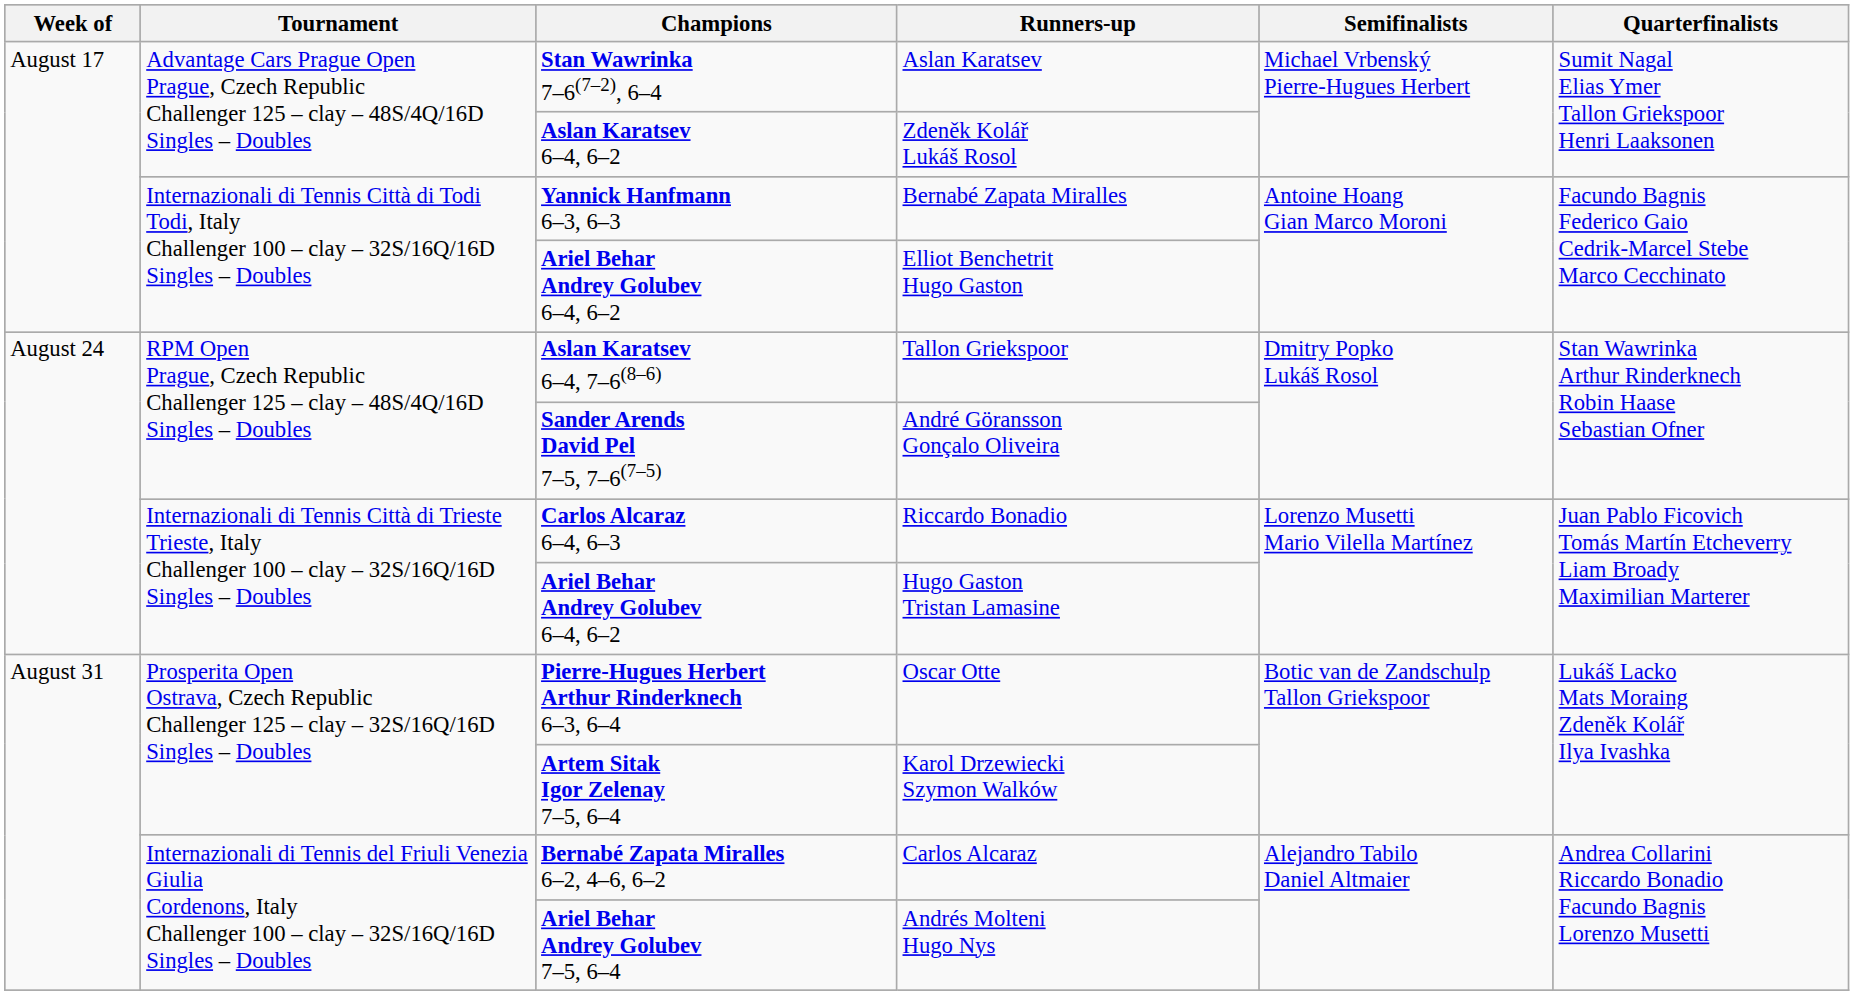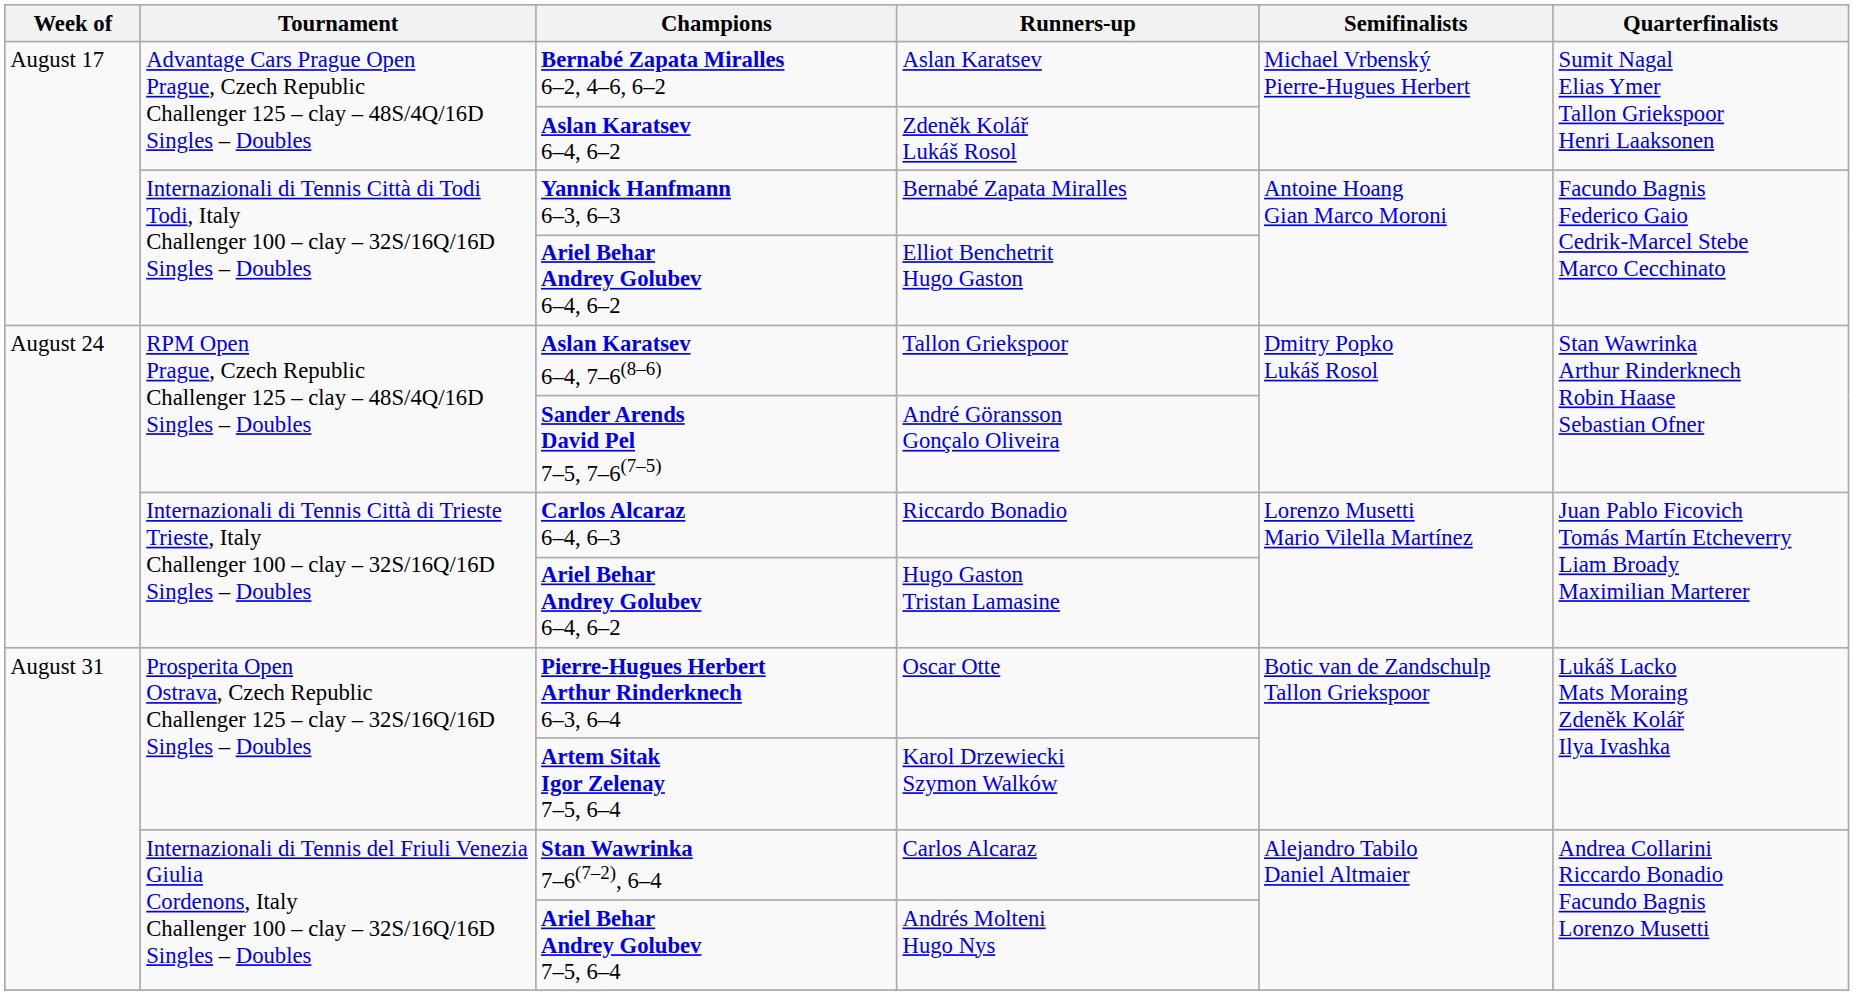 <table class="wikitable" style="font-size:85%;">
 <tr>
 <th width="75">Week of</th>
 <th width="230">Tournament</th>
 <th width="210">Champions</th>
 <th width="210">Runners-up</th>
 <th width="170">Semifinalists</th>
 <th width="170">Quarterfinalists</th>
 </tr>
 <tr valign=top>
 <td rowspan=4>August 17</td>
 <td rowspan=2><a href='#'>Advantage Cars Prague Open</a><br><a href='#'>Prague</a>, Czech Republic <br> Challenger 125 – clay – 48S/4Q/16D<br><a href='#'>Singles</a> – <a href='#'>Doubles</a></td>
-<td> <strong><a href='#'>Stan Wawrinka</a></strong><br>7–6<sup>(7–2)</sup>, 6–4</td>
+<td> <strong><a href='#'>Bernabé Zapata Miralles</a></strong><br>6–2, 4–6, 6–2</td>
 <td> <a href='#'>Aslan Karatsev</a></td>
 <td rowspan=2> <a href='#'>Michael Vrbenský</a> <br>  <a href='#'>Pierre-Hugues Herbert</a></td>
 <td rowspan=2> <a href='#'>Sumit Nagal</a> <br>  <a href='#'>Elias Ymer</a> <br> <a href='#'>Tallon Griekspoor</a> <br>  <a href='#'>Henri Laaksonen</a></td>
 </tr>
 <tr valign=top>
 <td> <strong><a href='#'>Aslan Karatsev</a></strong><br>6–4, 6–2</td>
 <td> <a href='#'>Zdeněk Kolář</a><br> <a href='#'>Lukáš Rosol</a></td>
 </tr>
 <tr valign=top>
 <td rowspan=2><a href='#'>Internazionali di Tennis Città di Todi</a><br><a href='#'>Todi</a>, Italy <br> Challenger 100 – clay – 32S/16Q/16D<br><a href='#'>Singles</a> – <a href='#'>Doubles</a></td>
 <td> <strong><a href='#'>Yannick Hanfmann</a></strong><br>6–3, 6–3</td>
 <td> <a href='#'>Bernabé Zapata Miralles</a></td>
 <td rowspan=2> <a href='#'>Antoine Hoang</a> <br>  <a href='#'>Gian Marco Moroni</a></td>
 <td rowspan=2> <a href='#'>Facundo Bagnis</a> <br> <a href='#'>Federico Gaio</a><br> <a href='#'>Cedrik-Marcel Stebe</a><br>  <a href='#'>Marco Cecchinato</a></td>
 </tr>
 <tr valign=top>
 <td> <strong><a href='#'>Ariel Behar</a></strong><br> <strong><a href='#'>Andrey Golubev</a></strong><br>6–4, 6–2</td>
 <td> <a href='#'>Elliot Benchetrit</a><br> <a href='#'>Hugo Gaston</a></td>
 </tr>
 <tr valign=top>
 <td rowspan=4>August 24</td>
 <td rowspan=2><a href='#'>RPM Open</a><br><a href='#'>Prague</a>, Czech Republic <br> Challenger 125 – clay – 48S/4Q/16D<br><a href='#'>Singles</a> – <a href='#'>Doubles</a></td>
 <td> <strong><a href='#'>Aslan Karatsev</a></strong><br>6–4, 7–6<sup>(8–6)</sup></td>
 <td> <a href='#'>Tallon Griekspoor</a></td>
 <td rowspan=2> <a href='#'>Dmitry Popko</a> <br>  <a href='#'>Lukáš Rosol</a></td>
 <td rowspan=2> <a href='#'>Stan Wawrinka</a> <br> <a href='#'>Arthur Rinderknech</a> <br> <a href='#'>Robin Haase</a> <br>  <a href='#'>Sebastian Ofner</a></td>
 </tr>
 <tr valign=top>
 <td> <strong><a href='#'>Sander Arends</a></strong><br> <strong><a href='#'>David Pel</a></strong><br>7–5, 7–6<sup>(7–5)</sup></td>
 <td> <a href='#'>André Göransson</a><br> <a href='#'>Gonçalo Oliveira</a></td>
 </tr>
 <tr valign=top>
 <td rowspan=2><a href='#'>Internazionali di Tennis Città di Trieste</a><br><a href='#'>Trieste</a>, Italy <br> Challenger 100 – clay – 32S/16Q/16D<br><a href='#'>Singles</a> – <a href='#'>Doubles</a></td>
 <td> <strong><a href='#'>Carlos Alcaraz</a></strong><br>6–4, 6–3</td>
 <td> <a href='#'>Riccardo Bonadio</a></td>
 <td rowspan=2> <a href='#'>Lorenzo Musetti</a> <br>  <a href='#'>Mario Vilella Martínez</a></td>
 <td rowspan=2> <a href='#'>Juan Pablo Ficovich</a> <br> <a href='#'>Tomás Martín Etcheverry</a> <br> <a href='#'>Liam Broady</a> <br>  <a href='#'>Maximilian Marterer</a></td>
 </tr>
 <tr valign=top>
 <td> <strong><a href='#'>Ariel Behar</a></strong><br> <strong><a href='#'>Andrey Golubev</a></strong><br>6–4, 6–2</td>
 <td> <a href='#'>Hugo Gaston</a><br> <a href='#'>Tristan Lamasine</a></td>
 </tr>
 <tr valign=top>
 <td rowspan=4>August 31</td>
 <td rowspan=2><a href='#'>Prosperita Open</a><br><a href='#'>Ostrava</a>, Czech Republic <br> Challenger 125 – clay – 32S/16Q/16D<br><a href='#'>Singles</a> – <a href='#'>Doubles</a></td>
 <td> <strong><a href='#'>Pierre-Hugues Herbert</a></strong><br> <strong><a href='#'>Arthur Rinderknech</a></strong><br>6–3, 6–4</td>
 <td> <a href='#'>Oscar Otte</a></td>
 <td rowspan=2> <a href='#'>Botic van de Zandschulp</a> <br>  <a href='#'>Tallon Griekspoor</a></td>
 <td rowspan=2> <a href='#'>Lukáš Lacko</a> <br> <a href='#'>Mats Moraing</a> <br> <a href='#'>Zdeněk Kolář</a> <br>  <a href='#'>Ilya Ivashka</a></td>
 </tr>
 <tr valign=top>
 <td> <strong><a href='#'>Artem Sitak</a></strong><br> <strong><a href='#'>Igor Zelenay</a></strong><br>7–5, 6–4</td>
 <td> <a href='#'>Karol Drzewiecki</a><br> <a href='#'>Szymon Walków</a></td>
 </tr>
 <tr valign=top>
 <td rowspan=2><a href='#'>Internazionali di Tennis del Friuli Venezia Giulia</a><br><a href='#'>Cordenons</a>, Italy <br> Challenger 100 – clay – 32S/16Q/16D<br><a href='#'>Singles</a> – <a href='#'>Doubles</a></td>
-<td> <strong><a href='#'>Bernabé Zapata Miralles</a></strong><br>6–2, 4–6, 6–2</td>
+<td> <strong><a href='#'>Stan Wawrinka</a></strong><br>7–6<sup>(7–2)</sup>, 6–4</td>
 <td> <a href='#'>Carlos Alcaraz</a></td>
 <td rowspan=2> <a href='#'>Alejandro Tabilo</a> <br>  <a href='#'>Daniel Altmaier</a></td>
 <td rowspan=2> <a href='#'>Andrea Collarini</a> <br> <a href='#'>Riccardo Bonadio</a> <br> <a href='#'>Facundo Bagnis</a> <br>  <a href='#'>Lorenzo Musetti</a></td>
 </tr>
 <tr valign=top>
 <td> <strong><a href='#'>Ariel Behar</a></strong><br> <strong><a href='#'>Andrey Golubev</a></strong><br>7–5, 6–4</td>
 <td> <a href='#'>Andrés Molteni</a><br> <a href='#'>Hugo Nys</a></td>
 </tr>
 </table>
